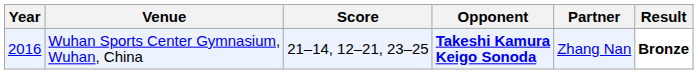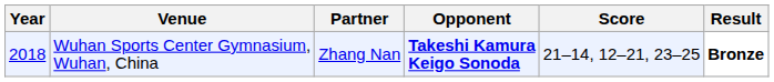 <table class="sortable wikitable" style="font-size: 90%;">
 <tr>
 <th>Year</th>
 <th>Venue</th>
+<th>Partner</th>
+<th>Opponent</th>
 <th>Score</th>
-<th>Opponent</th>
-<th>Partner</th>
 <th>Result</th>
 </tr>
 <tr style="background:#ECF2FF">
-<td align="center"><a href='#'>2016</a></td>
+<td align="center"><a href='#'>2018</a></td>
 <td align="left"><a href='#'>Wuhan Sports Center Gymnasium</a>,<br><a href='#'>Wuhan</a>, China</td>
+<td align="left"> <a href='#'>Zhang Nan</a></td>
+<td align="left"><strong> <a href='#'>Takeshi Kamura</a><br> <a href='#'>Keigo Sonoda</a></strong></td>
 <td align="left">21–14, 12–21, 23–25</td>
-<td align="left"><strong> <a href='#'>Takeshi Kamura</a><br> <a href='#'>Keigo Sonoda</a></strong></td>
-<td align="left"> <a href='#'>Zhang Nan</a></td>
 <td style="text-align:left; background:white"> <strong>Bronze</strong></td>
 </tr>
 </table>
